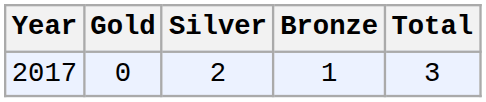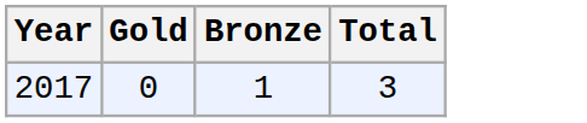 <table class="sortable wikitable" style="font-size: 90%;">
 <tr>
 <th>Year</th>
 <th>Gold</th>
-<th>Silver</th>
 <th>Bronze</th>
 <th>Total</th>
 </tr>
 <tr style="background:#ECF2FF">
 <td align="center">2017</td>
 <td align="center">0</td>
-<td align="center">2</td>
 <td align="center">1</td>
 <td align="center">3</td>
 </tr>
 </table>
